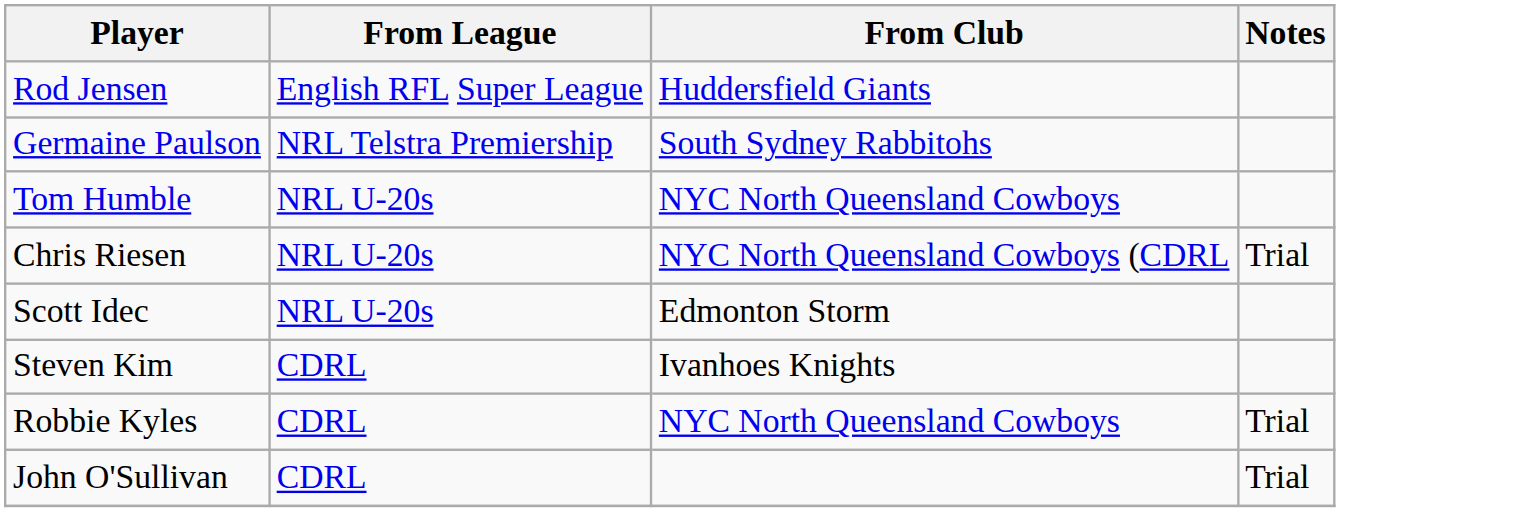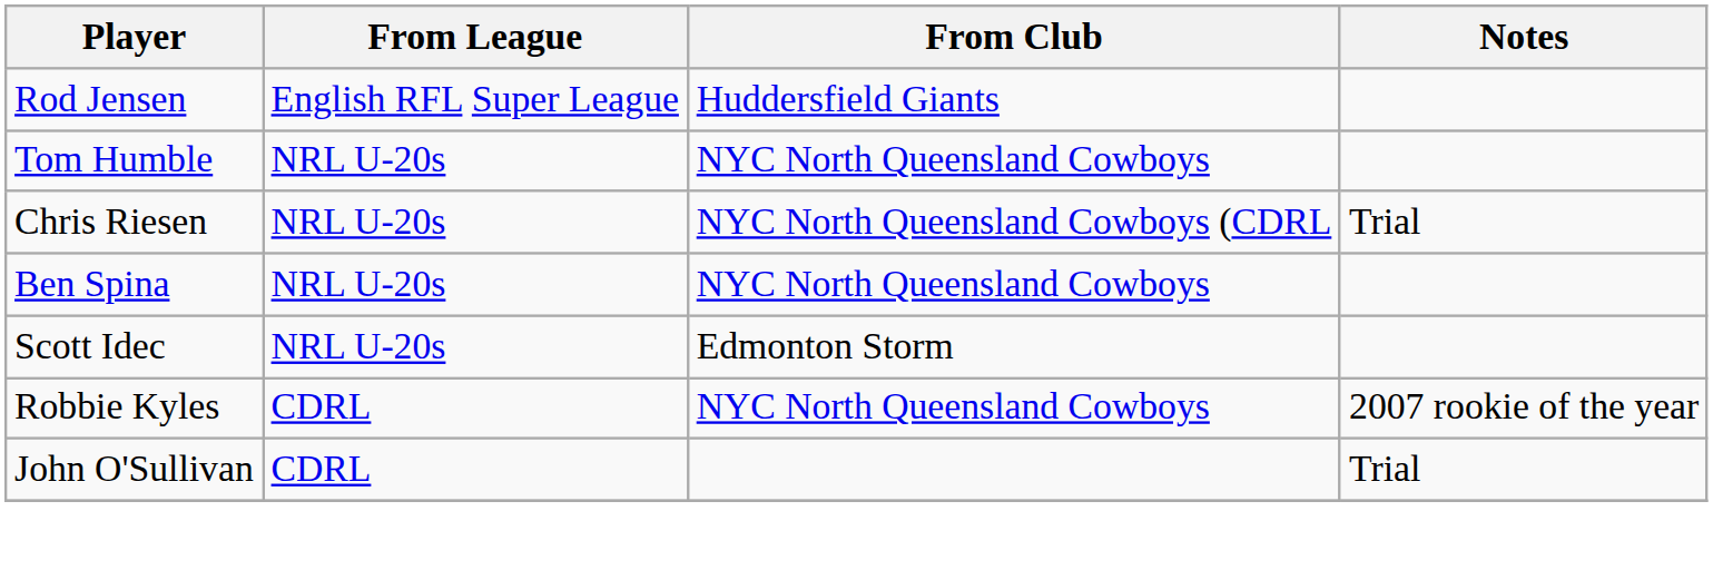 <table class="wikitable" style="font-size:90%">
 <tr bgcolor="#efefef">
 <th width=" ">Player</th>
 <th width=" ">From League</th>
 <th width=" ">From Club</th>
 <th width=" ">Notes</th>
 </tr>
 <tr>
 <td><a href='#'>Rod Jensen</a></td>
 <td><a href='#'>English RFL</a> <a href='#'>Super League</a></td>
 <td> <a href='#'>Huddersfield Giants</a></td>
-<td></td>
-</tr>
-<tr>
-<td><a href='#'>Germaine Paulson</a></td>
-<td><a href='#'>NRL Telstra Premiership</a></td>
-<td> <a href='#'>South Sydney Rabbitohs</a></td>
 <td></td>
 </tr>
 <tr>
 <td><a href='#'>Tom Humble</a></td>
 <td><a href='#'>NRL U-20s</a></td>
 <td> <a href='#'>NYC North Queensland Cowboys</a></td>
 <td></td>
 </tr>
 <tr>
 <td>Chris Riesen</td>
 <td><a href='#'>NRL U-20s</a></td>
 <td> <a href='#'>NYC North Queensland Cowboys</a> (<a href='#'>CDRL</a></td>
 <td>Trial</td>
 </tr>
 <tr>
+<td><a href='#'>Ben Spina</a></td>
+<td><a href='#'>NRL U-20s</a></td>
+<td> <a href='#'>NYC North Queensland Cowboys</a></td>
+<td></td>
+</tr>
+<tr>
 <td>Scott Idec</td>
 <td><a href='#'>NRL U-20s</a></td>
 <td> Edmonton Storm</td>
 <td></td>
 </tr>
 <tr>
-<td>Steven Kim</td>
-<td><a href='#'>CDRL</a></td>
-<td> Ivanhoes Knights</td>
-<td></td>
-</tr>
-<tr>
 <td>Robbie Kyles</td>
 <td><a href='#'>CDRL</a></td>
 <td> <a href='#'>NYC North Queensland Cowboys</a></td>
-<td>Trial</td>
+<td>2007 rookie of the year</td>
 </tr>
 <tr>
 <td>John O'Sullivan</td>
 <td><a href='#'>CDRL</a></td>
 <td></td>
 <td>Trial</td>
 </tr>
 <tr>
 </tr>
 </table>
